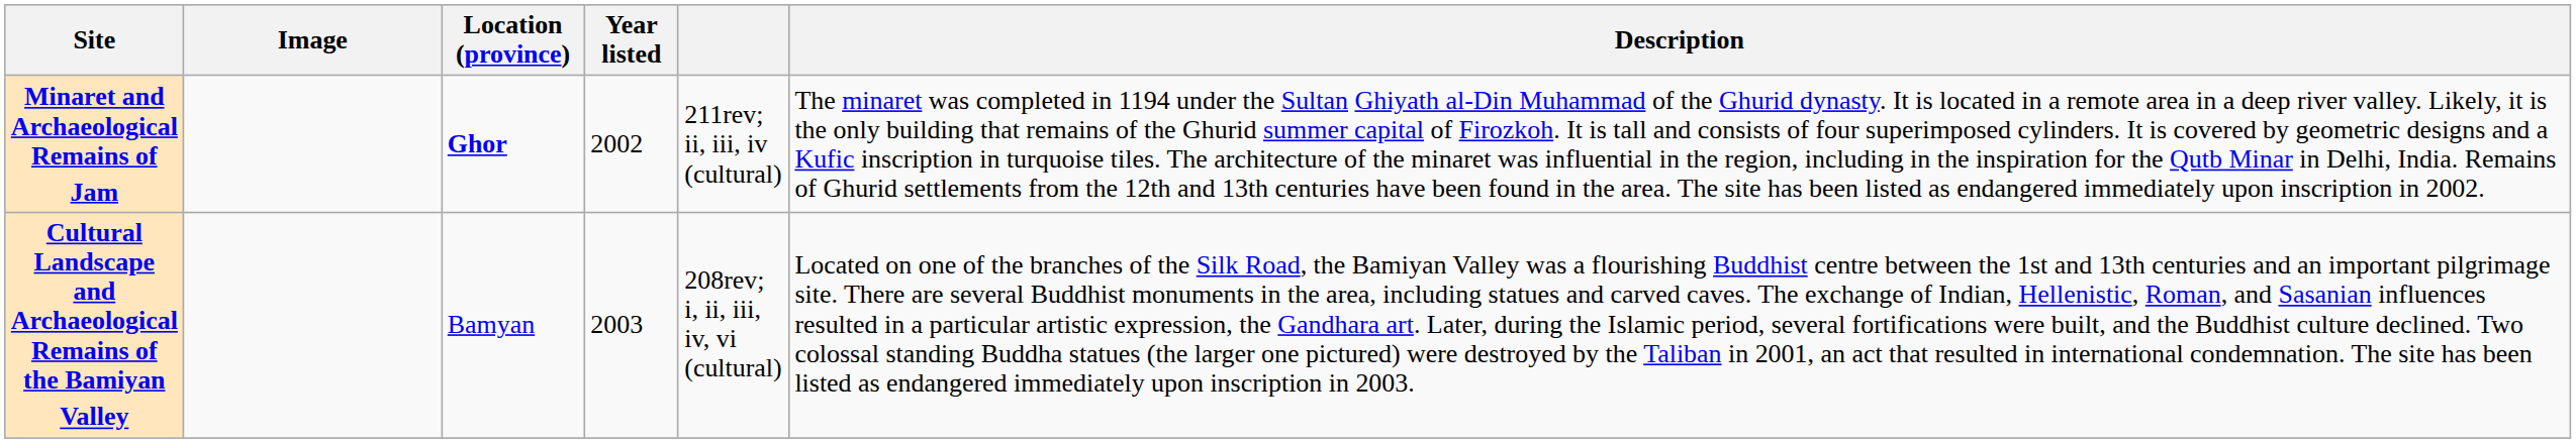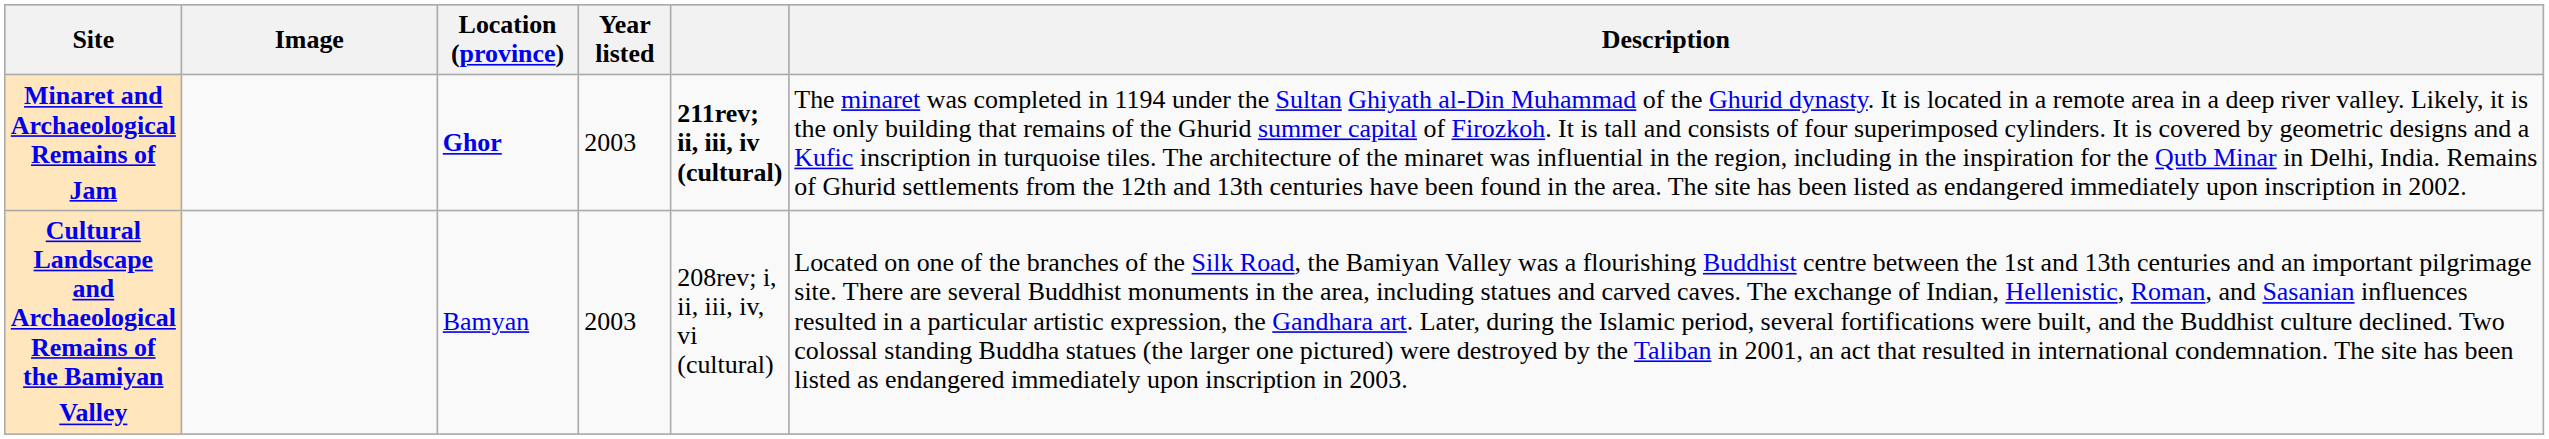 <table class="wikitable sortable plainrowheaders">
 <tr>
 <th style="width:100px;" scope="col">Site</th>
 <th class="unsortable"  style="width:150px;" scope="col">Image</th>
 <th style="width:80px;" scope="col">Location (<a href='#'>province</a>)</th>
 <th style="width:50px;" scope="col">Year listed</th>
 <th style="width:60px;" scope="col" data-sort-type="number"></th>
 <th scope="col" class="unsortable">Description</th>
 </tr>
 <tr>
 <th scope="row" style="background:#ffe6bd;"><a href='#'>Minaret and Archaeological Remains of Jam</a><sup></sup></th>
 <td></td>
 <td><strong><a href='#'>Ghor</a></strong></td>
-<td>2002</td>
-<td>211rev; ii, iii, iv (cultural)</td>
+<td>2003</td>
+<td><strong>211rev; ii, iii, iv (cultural)</strong></td>
 <td>The <a href='#'>minaret</a> was completed in 1194 under the <a href='#'>Sultan</a> <a href='#'>Ghiyath al-Din Muhammad</a> of the <a href='#'>Ghurid dynasty</a>. It is located in a remote area in a deep river valley. Likely, it is the only building that remains of the Ghurid <a href='#'>summer capital</a> of <a href='#'>Firozkoh</a>. It is  tall and consists of four superimposed cylinders. It is covered by geometric designs and a <a href='#'>Kufic</a> inscription in turquoise tiles. The architecture of the minaret was influential in the region, including in the inspiration for the <a href='#'>Qutb Minar</a> in Delhi, India. Remains of Ghurid settlements from the 12th and 13th centuries have been found in the area. The site has been listed as endangered immediately upon inscription in 2002.</td>
 </tr>
 <tr>
 <th scope="row" style="background:#ffe6bd;"><a href='#'>Cultural Landscape and Archaeological Remains of the Bamiyan Valley</a><sup></sup></th>
 <td></td>
 <td><a href='#'>Bamyan</a></td>
 <td>2003</td>
 <td>208rev; i, ii, iii, iv, vi (cultural)</td>
 <td>Located on one of the branches of the <a href='#'>Silk Road</a>, the Bamiyan Valley was a flourishing <a href='#'>Buddhist</a> centre between the 1st and 13th centuries and an important pilgrimage site. There are several Buddhist monuments in the area, including statues and carved caves. The exchange of Indian, <a href='#'>Hellenistic</a>, <a href='#'>Roman</a>, and <a href='#'>Sasanian</a> influences resulted in a particular artistic expression, the <a href='#'>Gandhara art</a>. Later, during the Islamic period, several fortifications were built, and the Buddhist culture declined. Two colossal standing Buddha statues (the larger one pictured) were destroyed by the <a href='#'>Taliban</a> in 2001, an act that resulted in international condemnation. The site has been listed as endangered immediately upon inscription in 2003.</td>
 </tr>
 </table>
